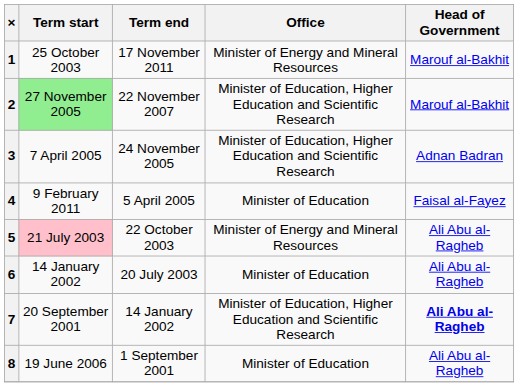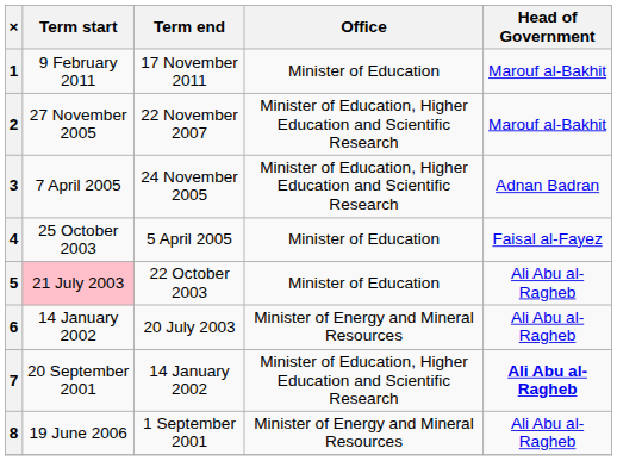 <table class="wikitable" style="text-align: center; width:600px; height: 200px;">
 <tr>
 <th scope="col">×</th>
 <th scope="col">Term start</th>
 <th scope="col">Term end</th>
 <th scope="col">Office</th>
 <th scope="col">Head of Government</th>
 </tr>
 <tr>
 <th scope="row">1</th>
-<td>25 October 2003</td>
+<td>9 February 2011</td>
 <td>17 November 2011</td>
-<td>Minister of Energy and Mineral Resources</td>
+<td>Minister of Education</td>
 <td><a href='#'>Marouf al-Bakhit</a></td>
 </tr>
 <tr>
 <th scope="row">2</th>
-<td style="background: lightgreen;">27 November 2005</td>
+<td>27 November 2005</td>
 <td>22 November 2007</td>
 <td>Minister of Education, Higher Education and Scientific Research</td>
 <td><a href='#'>Marouf al-Bakhit</a></td>
 </tr>
 <tr>
 <th scope="row">3</th>
 <td>7 April 2005</td>
 <td>24 November 2005</td>
 <td>Minister of Education, Higher Education and Scientific Research</td>
 <td><a href='#'>Adnan Badran</a></td>
 </tr>
 <tr>
 <th scope="row">4</th>
-<td>9 February 2011</td>
+<td>25 October 2003</td>
 <td>5 April 2005</td>
 <td>Minister of Education</td>
 <td><a href='#'>Faisal al-Fayez</a></td>
 </tr>
 <tr>
 <th scope="row">5</th>
 <td style="background: pink;">21 July 2003</td>
 <td>22 October 2003</td>
-<td>Minister of Energy and Mineral Resources</td>
+<td>Minister of Education</td>
 <td><a href='#'>Ali Abu al-Ragheb</a></td>
 </tr>
 <tr>
 <th scope="row">6</th>
 <td>14 January 2002</td>
 <td>20 July 2003</td>
-<td>Minister of Education</td>
+<td>Minister of Energy and Mineral Resources</td>
 <td><a href='#'>Ali Abu al-Ragheb</a></td>
 </tr>
 <tr>
 <th scope="row">7</th>
 <td>20 September 2001</td>
 <td>14 January 2002</td>
 <td>Minister of Education, Higher Education and Scientific Research</td>
 <td><strong><a href='#'>Ali Abu al-Ragheb</a></strong></td>
 </tr>
 <tr>
 <th scope="row">8</th>
 <td>19 June 2006</td>
 <td>1 September 2001</td>
-<td>Minister of Education</td>
+<td>Minister of Energy and Mineral Resources</td>
 <td><a href='#'>Ali Abu al-Ragheb</a></td>
 </tr>
 <tr>
 </tr>
 </table>
